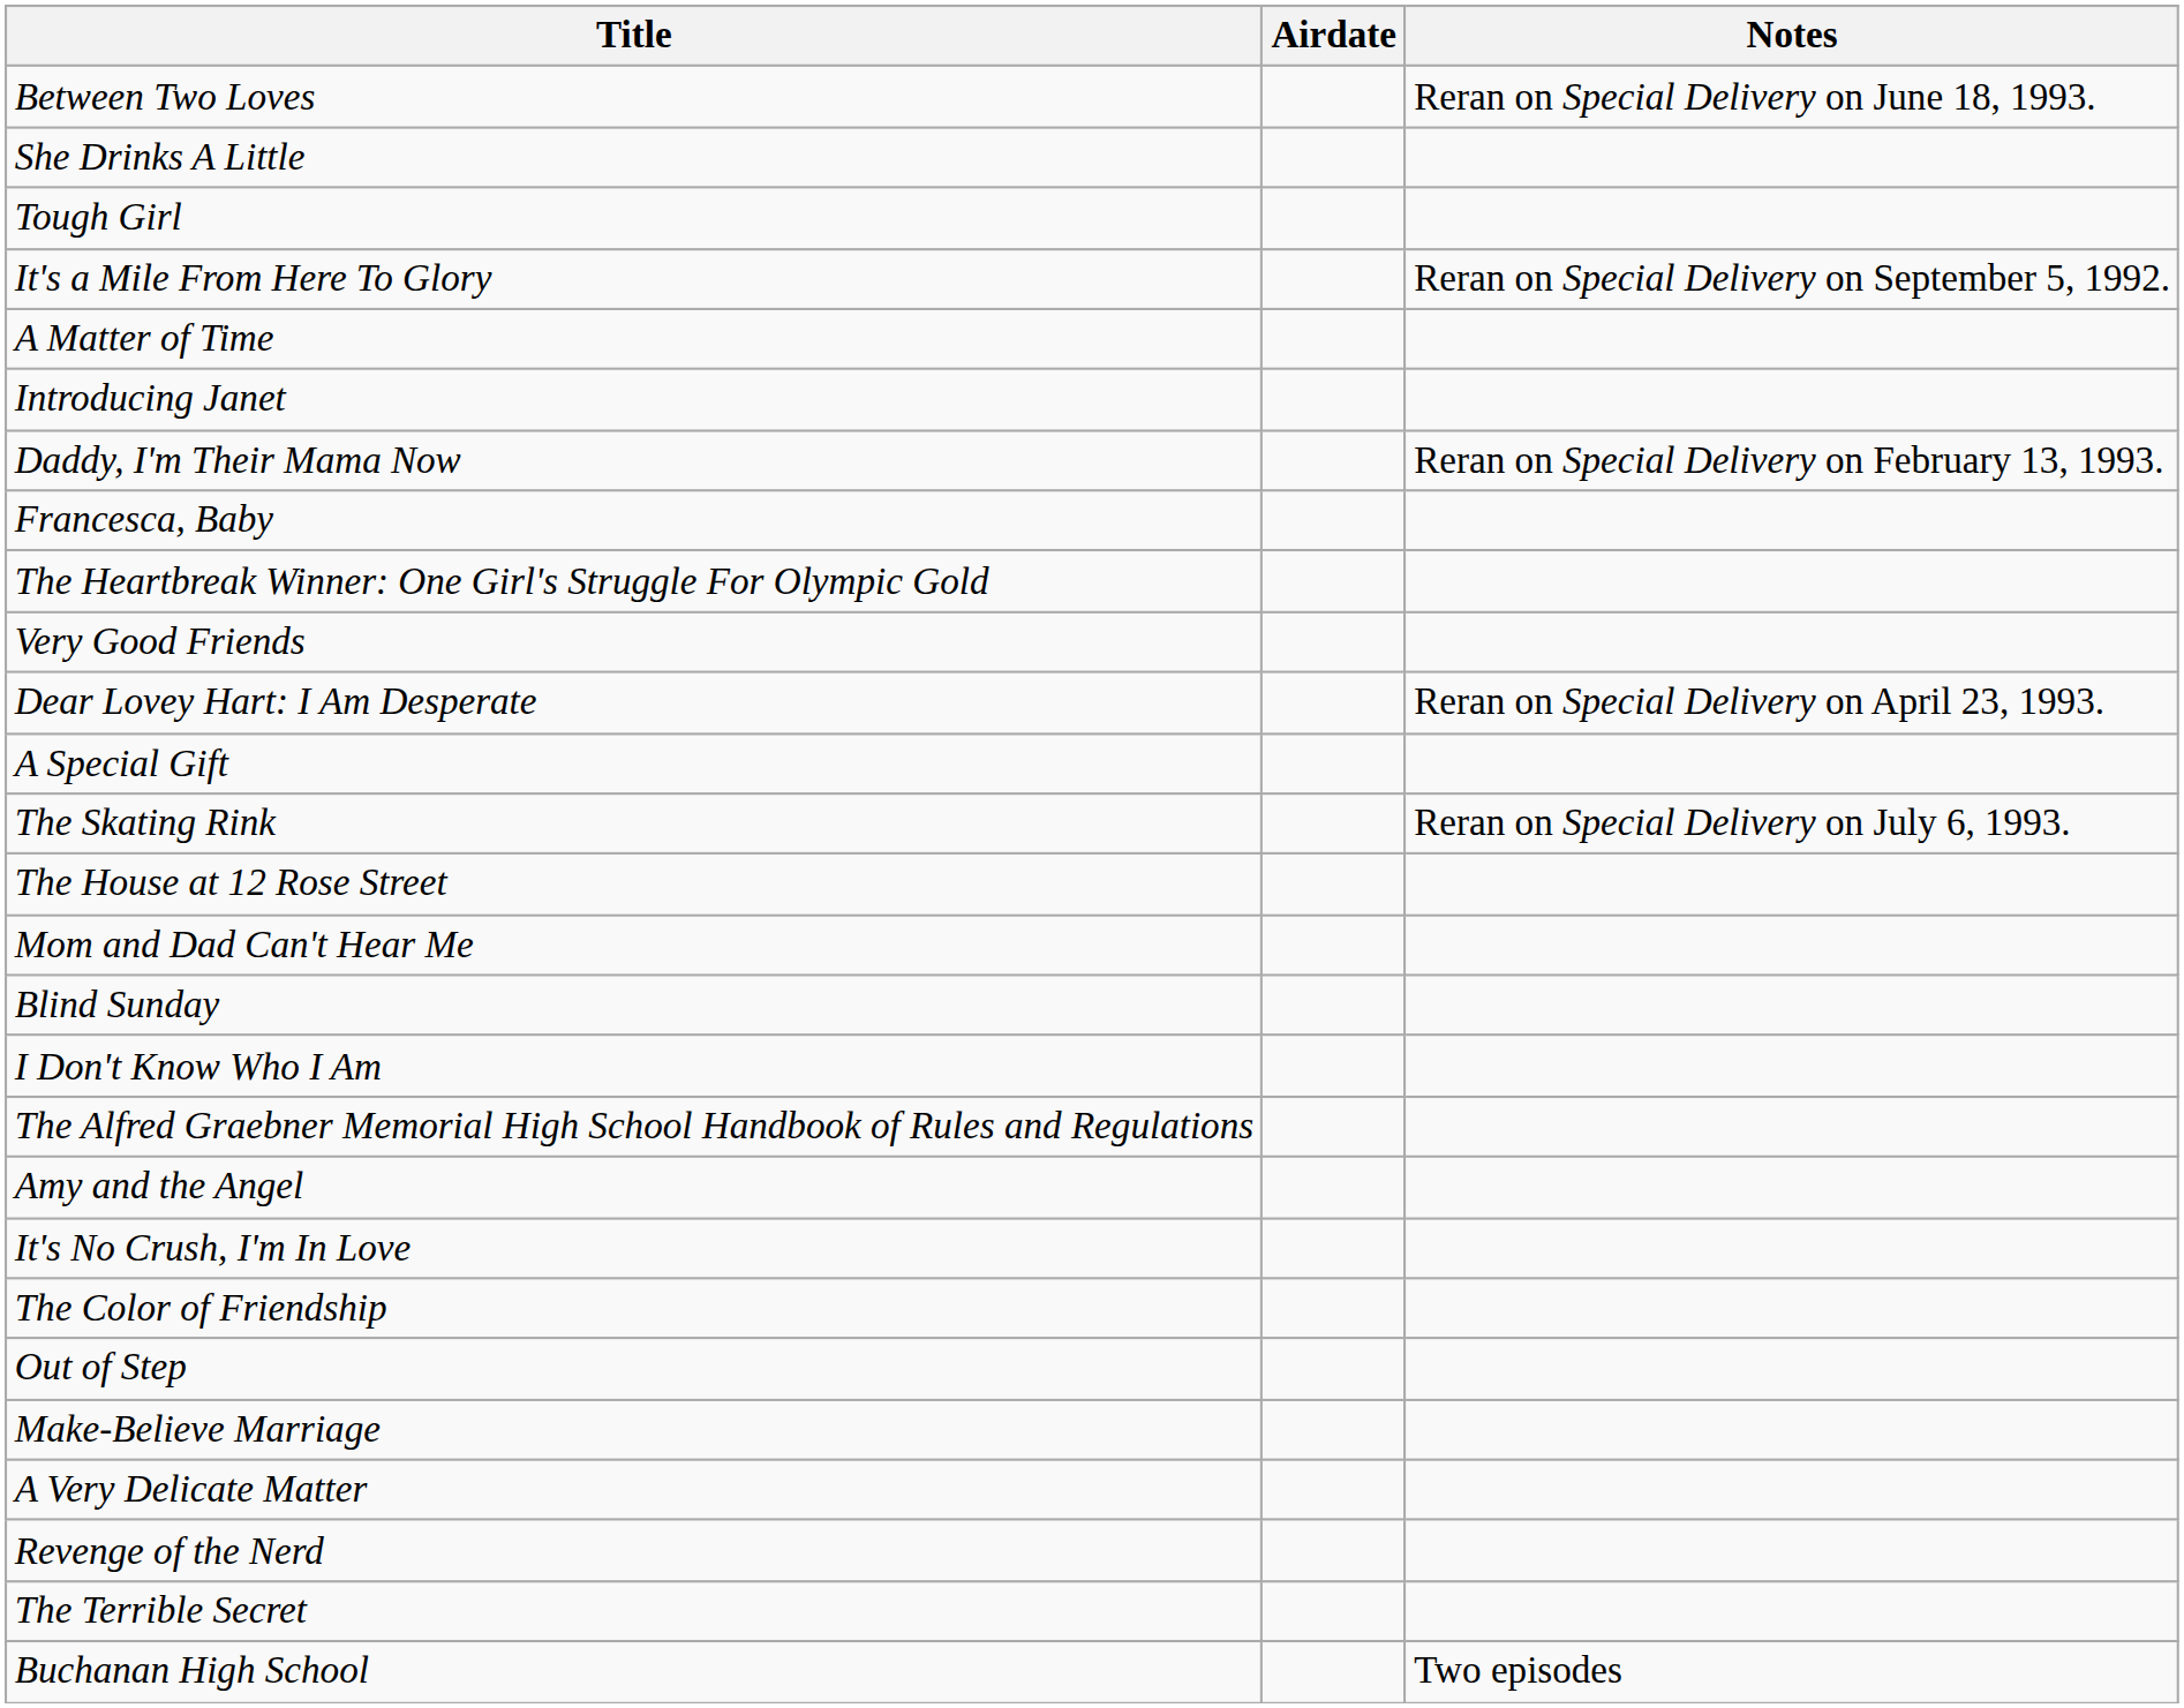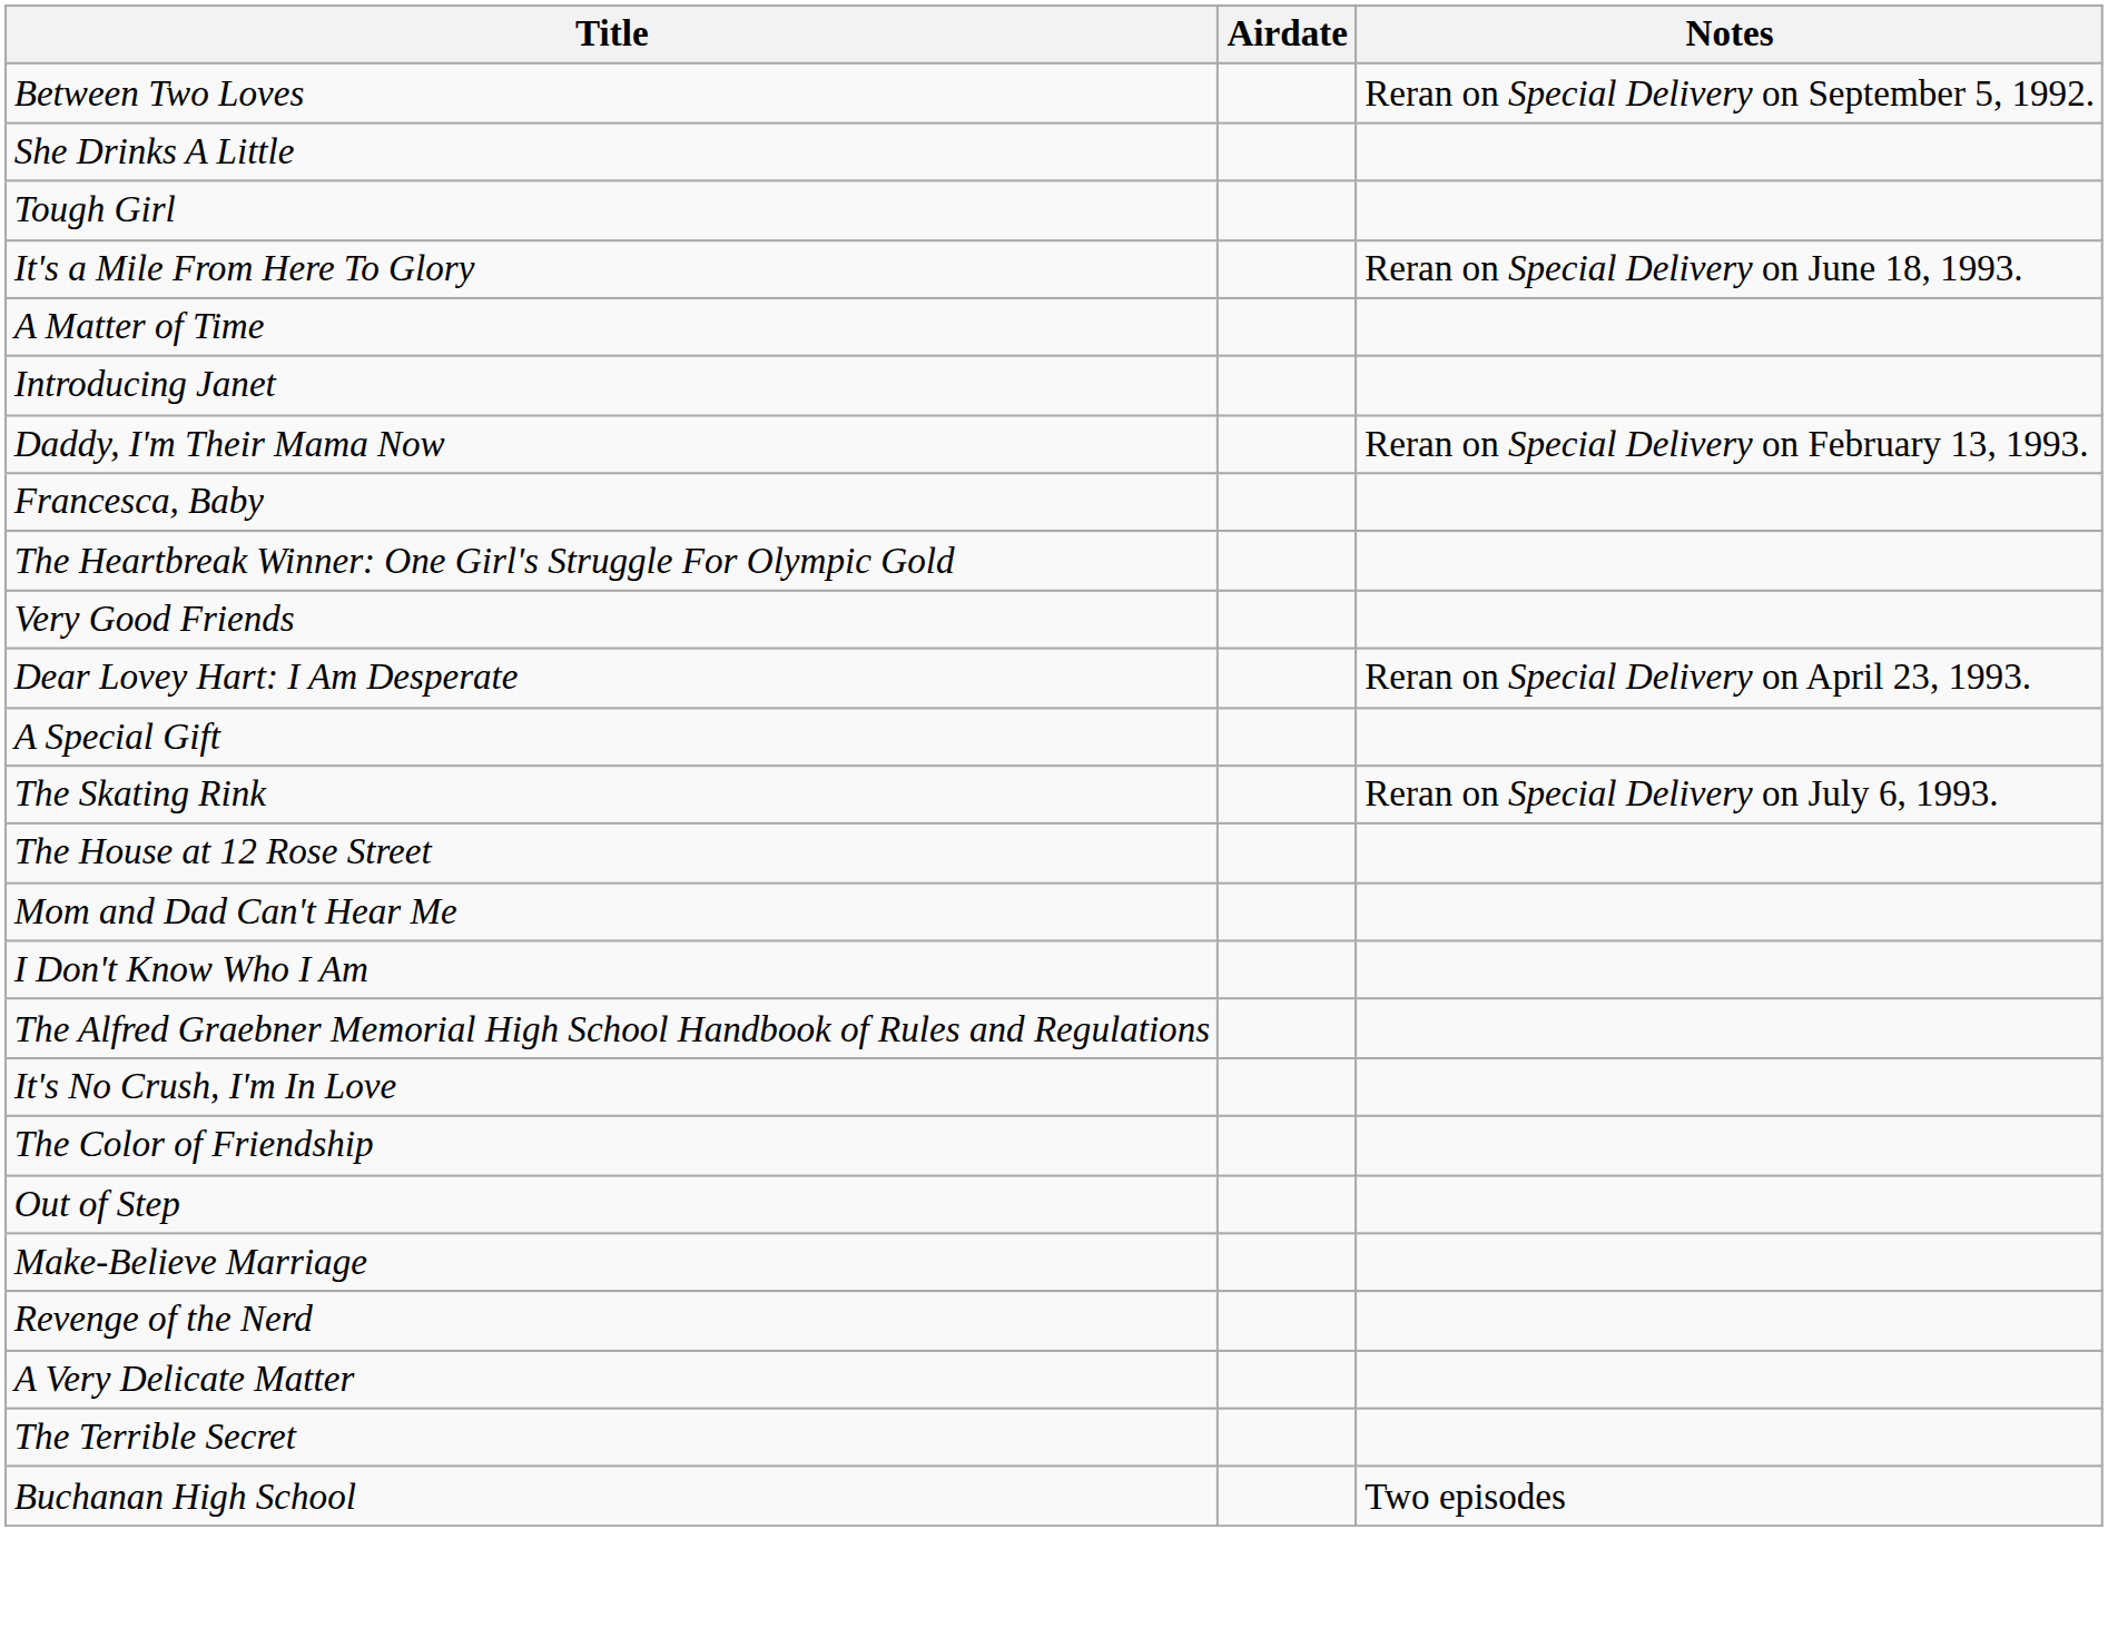 <table class="wikitable sortable">
 <tr>
 <th>Title</th>
 <th>Airdate</th>
 <th>Notes</th>
 </tr>
 <tr>
 <td><em>Between Two Loves</em></td>
 <td></td>
-<td>Reran on <em>Special Delivery</em> on June 18, 1993.</td>
+<td>Reran on <em>Special Delivery</em> on September 5, 1992.</td>
 </tr>
 <tr>
 <td><em>She Drinks A Little</em></td>
 <td></td>
 <td></td>
 </tr>
 <tr>
 <td><em>Tough Girl</em></td>
 <td></td>
 <td></td>
 </tr>
 <tr>
 <td><em>It's a Mile From Here To Glory</em></td>
 <td></td>
-<td>Reran on <em>Special Delivery</em> on September 5, 1992.</td>
+<td>Reran on <em>Special Delivery</em> on June 18, 1993.</td>
 </tr>
 <tr>
 <td><em>A Matter of Time</em></td>
 <td></td>
 <td></td>
 </tr>
 <tr>
 <td><em>Introducing Janet</em></td>
 <td></td>
 <td></td>
 </tr>
 <tr>
 <td><em>Daddy, I'm Their Mama Now</em></td>
 <td></td>
 <td>Reran on <em>Special Delivery</em> on February 13, 1993.</td>
 </tr>
 <tr>
 <td><em>Francesca, Baby</em></td>
 <td></td>
 <td></td>
 </tr>
 <tr>
 <td><em>The Heartbreak Winner: One Girl's Struggle For Olympic Gold</em></td>
 <td></td>
 <td></td>
 </tr>
 <tr>
 <td><em>Very Good Friends</em></td>
 <td></td>
 <td></td>
 </tr>
 <tr>
 <td><em>Dear Lovey Hart: I Am Desperate</em></td>
 <td></td>
 <td>Reran on <em>Special Delivery</em> on April 23, 1993.</td>
 </tr>
 <tr>
 <td><em>A Special Gift</em></td>
 <td></td>
 <td></td>
 </tr>
 <tr>
 <td><em>The Skating Rink</em></td>
 <td></td>
 <td>Reran on <em>Special Delivery</em> on July 6, 1993.</td>
 </tr>
 <tr>
 <td><em>The House at 12 Rose Street</em></td>
 <td></td>
 <td></td>
 </tr>
 <tr>
 <td><em>Mom and Dad Can't Hear Me</em></td>
 <td></td>
 <td></td>
 </tr>
 <tr>
-<td><em>Blind Sunday</em></td>
-<td></td>
-<td></td>
-</tr>
-<tr>
 <td><em>I Don't Know Who I Am</em></td>
 <td></td>
 <td></td>
 </tr>
 <tr>
 <td><em>The Alfred Graebner Memorial High School Handbook of Rules and Regulations</em></td>
-<td></td>
-<td></td>
-</tr>
-<tr>
-<td><em>Amy and the Angel</em></td>
 <td></td>
 <td></td>
 </tr>
 <tr>
 <td><em>It's No Crush, I'm In Love</em></td>
 <td></td>
 <td></td>
 </tr>
 <tr>
 <td><em>The Color of Friendship</em></td>
 <td></td>
 <td></td>
 </tr>
 <tr>
 <td><em>Out of Step</em></td>
 <td></td>
 <td></td>
 </tr>
 <tr>
 <td><em>Make-Believe Marriage</em></td>
 <td></td>
 <td></td>
 </tr>
 <tr>
-<td><em>A Very Delicate Matter</em></td>
+<td><em>Revenge of the Nerd</em></td>
 <td></td>
 <td></td>
 </tr>
 <tr>
-<td><em>Revenge of the Nerd</em></td>
+<td><em>A Very Delicate Matter</em></td>
 <td></td>
 <td></td>
 </tr>
 <tr>
 <td><em>The Terrible Secret</em></td>
 <td></td>
 <td></td>
 </tr>
 <tr>
 <td><em>Buchanan High School</em></td>
 <td></td>
 <td>Two episodes</td>
 </tr>
 </table>
